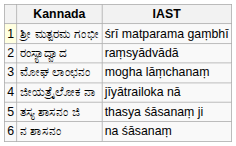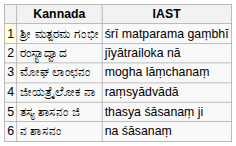 <table class="wikitable">
 <tr>
 <th></th>
 <th>Kannada</th>
 <th>IAST</th>
 </tr>
 <tr>
 <td style="background: lightyellow;">1</td>
 <td>ಶ್ರೀ ಮತ್ಪರಮ ಗಂಭೀ</td>
 <td>śrī matparama gaṃbhī</td>
 </tr>
 <tr>
 <td>2</td>
 <td>ರಂಸ್ಯಾದ್ವಾದ</td>
-<td>raṃsyādvādā</td>
+<td>jīyātrailoka nā</td>
 </tr>
 <tr>
 <td>3</td>
 <td>ಮೋಘ ಲಾಂಛನಂ</td>
 <td>mogha lāṃchanaṃ</td>
 </tr>
 <tr>
 <td>4</td>
 <td>ಜೀಯತ್ರೈಲೋಕ ನಾ</td>
-<td>jīyātrailoka nā</td>
+<td>raṃsyādvādā</td>
 </tr>
 <tr>
 <td>5</td>
 <td>ತಸ್ಯ ಶಾಸನಂ ಜಿ</td>
 <td>thasya śāsanaṃ ji</td>
 </tr>
 <tr>
 <td>6</td>
 <td>ನ ಶಾಸನಂ</td>
 <td>na śāsanaṃ</td>
 </tr>
 </table>
